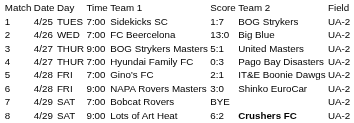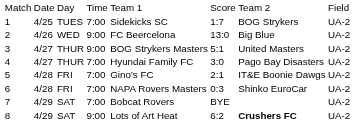 <table>
 <tr>
 <td>Match</td>
 <td>Date</td>
 <td>Day</td>
 <td>Time</td>
 <td>Team 1</td>
 <td>Score</td>
 <td>Team 2</td>
 <td>Field</td>
 </tr>
 <tr>
 <td>1</td>
 <td>4/25</td>
 <td>TUES</td>
 <td>7:00</td>
 <td>Sidekicks SC</td>
 <td>1:7</td>
 <td>BOG Strykers</td>
 <td>UA-2</td>
 </tr>
 <tr>
 <td>2</td>
 <td>4/26</td>
 <td>WED</td>
-<td>7:00</td>
+<td>9:00</td>
 <td>FC Beercelona</td>
 <td>13:0</td>
 <td>Big Blue</td>
 <td>UA-2</td>
 </tr>
 <tr>
 <td>3</td>
 <td>4/27</td>
 <td>THUR</td>
 <td>9:00</td>
 <td>BOG Strykers Masters</td>
 <td>5:1</td>
 <td>United Masters</td>
 <td>UA-2</td>
 </tr>
 <tr>
 <td>4</td>
 <td>4/27</td>
 <td>THUR</td>
 <td>7:00</td>
 <td>Hyundai Family FC</td>
-<td>0:3</td>
+<td>3:0</td>
 <td>Pago Bay Disasters</td>
 <td>UA-2</td>
 </tr>
 <tr>
 <td>5</td>
 <td>4/28</td>
 <td>FRI</td>
 <td>7:00</td>
 <td>Gino’s FC</td>
 <td>2:1</td>
 <td>IT&E Boonie Dawgs</td>
 <td>UA-2</td>
 </tr>
 <tr>
 <td>6</td>
 <td>4/28</td>
 <td>FRI</td>
-<td>9:00</td>
+<td>7:00</td>
 <td>NAPA Rovers Masters</td>
-<td>3:0</td>
+<td>0:3</td>
 <td>Shinko EuroCar</td>
 <td>UA-2</td>
 </tr>
 <tr>
 <td>7</td>
 <td>4/29</td>
 <td>SAT</td>
 <td>7:00</td>
 <td>Bobcat Rovers</td>
 <td>BYE</td>
 <td></td>
 <td>UA-2</td>
 </tr>
 <tr>
 <td>8</td>
 <td>4/29</td>
 <td>SAT</td>
 <td>9:00</td>
 <td>Lots of Art Heat</td>
 <td>6:2</td>
 <td><strong>Crushers FC</strong></td>
 <td>UA-2</td>
 </tr>
 </table>
